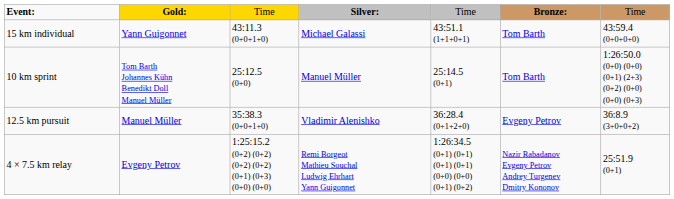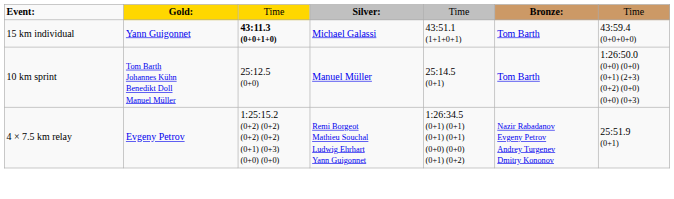 <table class="wikitable" width=85%>
 <tr>
 <td><strong>Event:</strong></td>
 <td style="text-align:center;background-color:gold;"><strong>Gold:</strong></td>
 <td style="text-align:center;background-color:gold;">Time</td>
 <td style="text-align:center;background-color:silver;"><strong>Silver:</strong></td>
 <td style="text-align:center;background-color:silver;">Time</td>
 <td style="text-align:center;background-color:#CC9966;"><strong>Bronze:</strong></td>
 <td style="text-align:center;background-color:#CC9966;">Time</td>
 </tr>
 <tr>
 <td>15 km individual<br><em></em></td>
 <td><a href='#'>Yann Guigonnet</a><br><small></small></td>
-<td>43:11.3<br><small>(0+0+1+0)</small></td>
+<td><strong>43:11.3<br><small>(0+0+1+0)</small></strong></td>
 <td><a href='#'>Michael Galassi</a><br><small></small></td>
 <td>43:51.1<br><small>(1+1+0+1)</small></td>
 <td><a href='#'>Tom Barth</a><br><small></small></td>
 <td>43:59.4<br><small>(0+0+0+0)</small></td>
 </tr>
 <tr>
 <td>10 km sprint<br><em></em></td>
 <td> <br><small><a href='#'>Tom Barth</a><br><a href='#'>Johannes Kühn</a><br><a href='#'>Benedikt Doll</a><br><a href='#'>Manuel Müller</a></small></td>
 <td>25:12.5<br><small>(0+0)</small></td>
 <td><a href='#'>Manuel Müller</a><br><small></small></td>
 <td>25:14.5<br><small>(0+1)</small></td>
 <td><a href='#'>Tom Barth</a><br><small></small></td>
 <td>1:26:50.0<br><small>(0+0) (0+0)<br>(0+1) (2+3)<br>(0+2) (0+0)<br>(0+0) (0+3) </small></td>
 </tr>
 <tr>
-<td>12.5 km pursuit<br><em></em></td>
-<td><a href='#'>Manuel Müller</a><br><small></small></td>
-<td>35:38.3<br><small>(0+0+1+0)</small></td>
-<td><a href='#'>Vladimir Alenishko</a><br><small></small></td>
-<td>36:28.4<br><small>(0+1+2+0)</small></td>
-<td><a href='#'>Evgeny Petrov</a><br><small></small></td>
-<td>36:8.9<br><small>(3+0+0+2)</small></td>
-</tr>
-<tr>
 <td>4 × 7.5 km relay<br><em></em></td>
 <td><a href='#'>Evgeny Petrov</a><br><small></small></td>
 <td>1:25:15.2<br><small>(0+2) (0+2)<br>(0+2) (0+2)<br>(0+1) (0+3)<br>(0+0) (0+0)</small></td>
 <td> <br><small><a href='#'>Remi Borgeot</a><br><a href='#'>Mathieu Souchal</a><br><a href='#'>Ludwig Ehrhart</a><br><a href='#'>Yann Guigonnet</a></small></td>
 <td>1:26:34.5	<br><small>(0+1) (0+1)<br>(0+1) (0+1) <br>(0+0) (0+0)<br>(0+1) (0+2)</small></td>
 <td> <br><small><a href='#'>Nazir Rabadanov</a><br><a href='#'>Evgeny Petrov</a><br><a href='#'>Andrey Turgenev</a><br><a href='#'>Dmitry Kononov</a></small></td>
 <td>25:51.9<br><small>(0+1)</small></td>
 </tr>
 </table>
